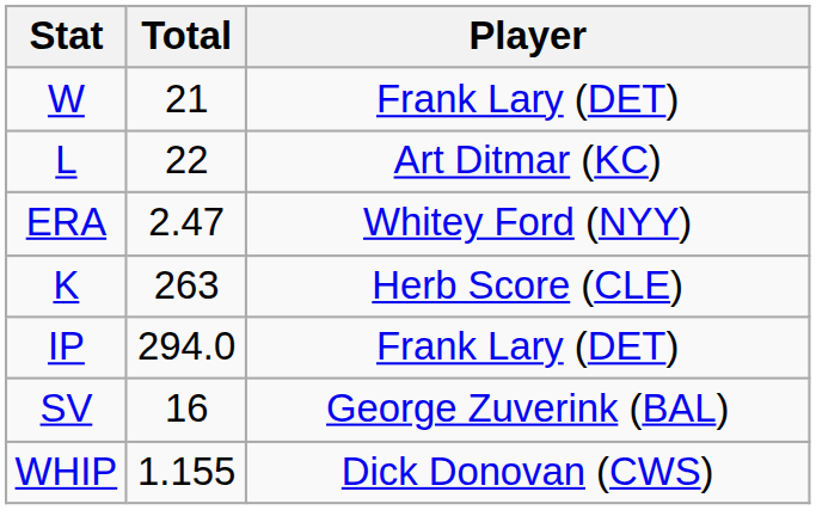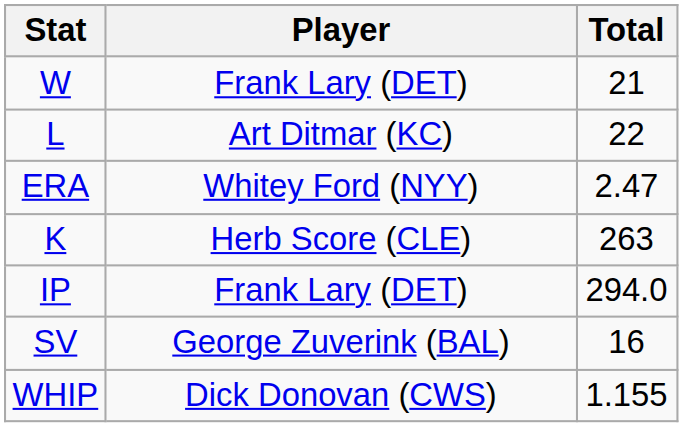 <table class="wikitable" style="text-align:center;">
 <tr>
 <th style="width:15%;">Stat</th>
+<th>Player</th>
 <th style="width:15%;">Total</th>
-<th>Player</th>
 </tr>
 <tr>
 <td><a href='#'>W</a></td>
+<td><a href='#'>Frank Lary</a> (<a href='#'>DET</a>)</td>
 <td>21</td>
-<td><a href='#'>Frank Lary</a> (<a href='#'>DET</a>)</td>
 </tr>
 <tr>
 <td><a href='#'>L</a></td>
+<td><a href='#'>Art Ditmar</a> (<a href='#'>KC</a>)</td>
 <td>22</td>
-<td><a href='#'>Art Ditmar</a> (<a href='#'>KC</a>)</td>
 </tr>
 <tr>
 <td><a href='#'>ERA</a></td>
+<td><a href='#'>Whitey Ford</a> (<a href='#'>NYY</a>)</td>
 <td>2.47</td>
-<td><a href='#'>Whitey Ford</a> (<a href='#'>NYY</a>)</td>
 </tr>
 <tr>
 <td><a href='#'>K</a></td>
+<td><a href='#'>Herb Score</a> (<a href='#'>CLE</a>)</td>
 <td>263</td>
-<td><a href='#'>Herb Score</a> (<a href='#'>CLE</a>)</td>
 </tr>
 <tr>
 <td><a href='#'>IP</a></td>
+<td><a href='#'>Frank Lary</a> (<a href='#'>DET</a>)</td>
 <td>294.0</td>
-<td><a href='#'>Frank Lary</a> (<a href='#'>DET</a>)</td>
 </tr>
 <tr>
 <td><a href='#'>SV</a></td>
+<td><a href='#'>George Zuverink</a> (<a href='#'>BAL</a>)</td>
 <td>16</td>
-<td><a href='#'>George Zuverink</a> (<a href='#'>BAL</a>)</td>
 </tr>
 <tr>
 <td><a href='#'>WHIP</a></td>
+<td><a href='#'>Dick Donovan</a> (<a href='#'>CWS</a>)</td>
 <td>1.155</td>
-<td><a href='#'>Dick Donovan</a> (<a href='#'>CWS</a>)</td>
 </tr>
 </table>
